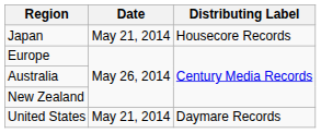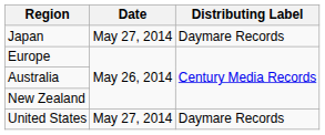 <table class="wikitable">
 <tr>
 <th>Region</th>
 <th>Date</th>
 <th>Distributing Label</th>
 </tr>
 <tr>
 <td>Japan</td>
-<td>May 21, 2014</td>
-<td>Housecore Records</td>
+<td>May 27, 2014</td>
+<td>Daymare Records</td>
 </tr>
 <tr>
 <td>Europe</td>
 <td rowspan="3">May 26, 2014</td>
 <td rowspan="3"><a href='#'>Century Media Records</a></td>
 </tr>
 <tr>
 <td>Australia</td>
 </tr>
 <tr>
 <td>New Zealand</td>
 </tr>
 <tr>
 <td>United States</td>
-<td>May 21, 2014</td>
+<td>May 27, 2014</td>
 <td>Daymare Records</td>
 </tr>
 </table>
